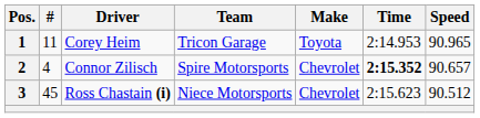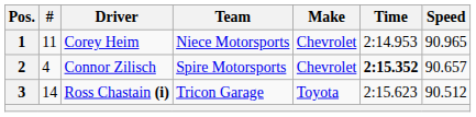 <table class="wikitable" style="font-size:95%">
 <tr>
 <th>Pos.</th>
 <th>#</th>
 <th>Driver</th>
 <th>Team</th>
 <th>Make</th>
 <th>Time</th>
 <th>Speed</th>
 </tr>
 <tr>
 <th>1</th>
 <td>11</td>
 <td><a href='#'>Corey Heim</a></td>
-<td><a href='#'>Tricon Garage</a></td>
-<td><a href='#'>Toyota</a></td>
+<td><a href='#'>Niece Motorsports</a></td>
+<td><a href='#'>Chevrolet</a></td>
 <td>2:14.953</td>
 <td>90.965</td>
 </tr>
 <tr>
 <th>2</th>
 <td>4</td>
 <td><a href='#'>Connor Zilisch</a></td>
 <td><a href='#'>Spire Motorsports</a></td>
 <td><a href='#'>Chevrolet</a></td>
 <td><strong>2:15.352</strong></td>
 <td>90.657</td>
 </tr>
 <tr>
 <th>3</th>
-<td>45</td>
+<td>14</td>
 <td><a href='#'>Ross Chastain</a> <strong>(i)</strong></td>
-<td><a href='#'>Niece Motorsports</a></td>
-<td><a href='#'>Chevrolet</a></td>
+<td><a href='#'>Tricon Garage</a></td>
+<td><a href='#'>Toyota</a></td>
 <td>2:15.623</td>
 <td>90.512</td>
 </tr>
 <tr>
 <th colspan="7"></th>
 </tr>
 </table>
